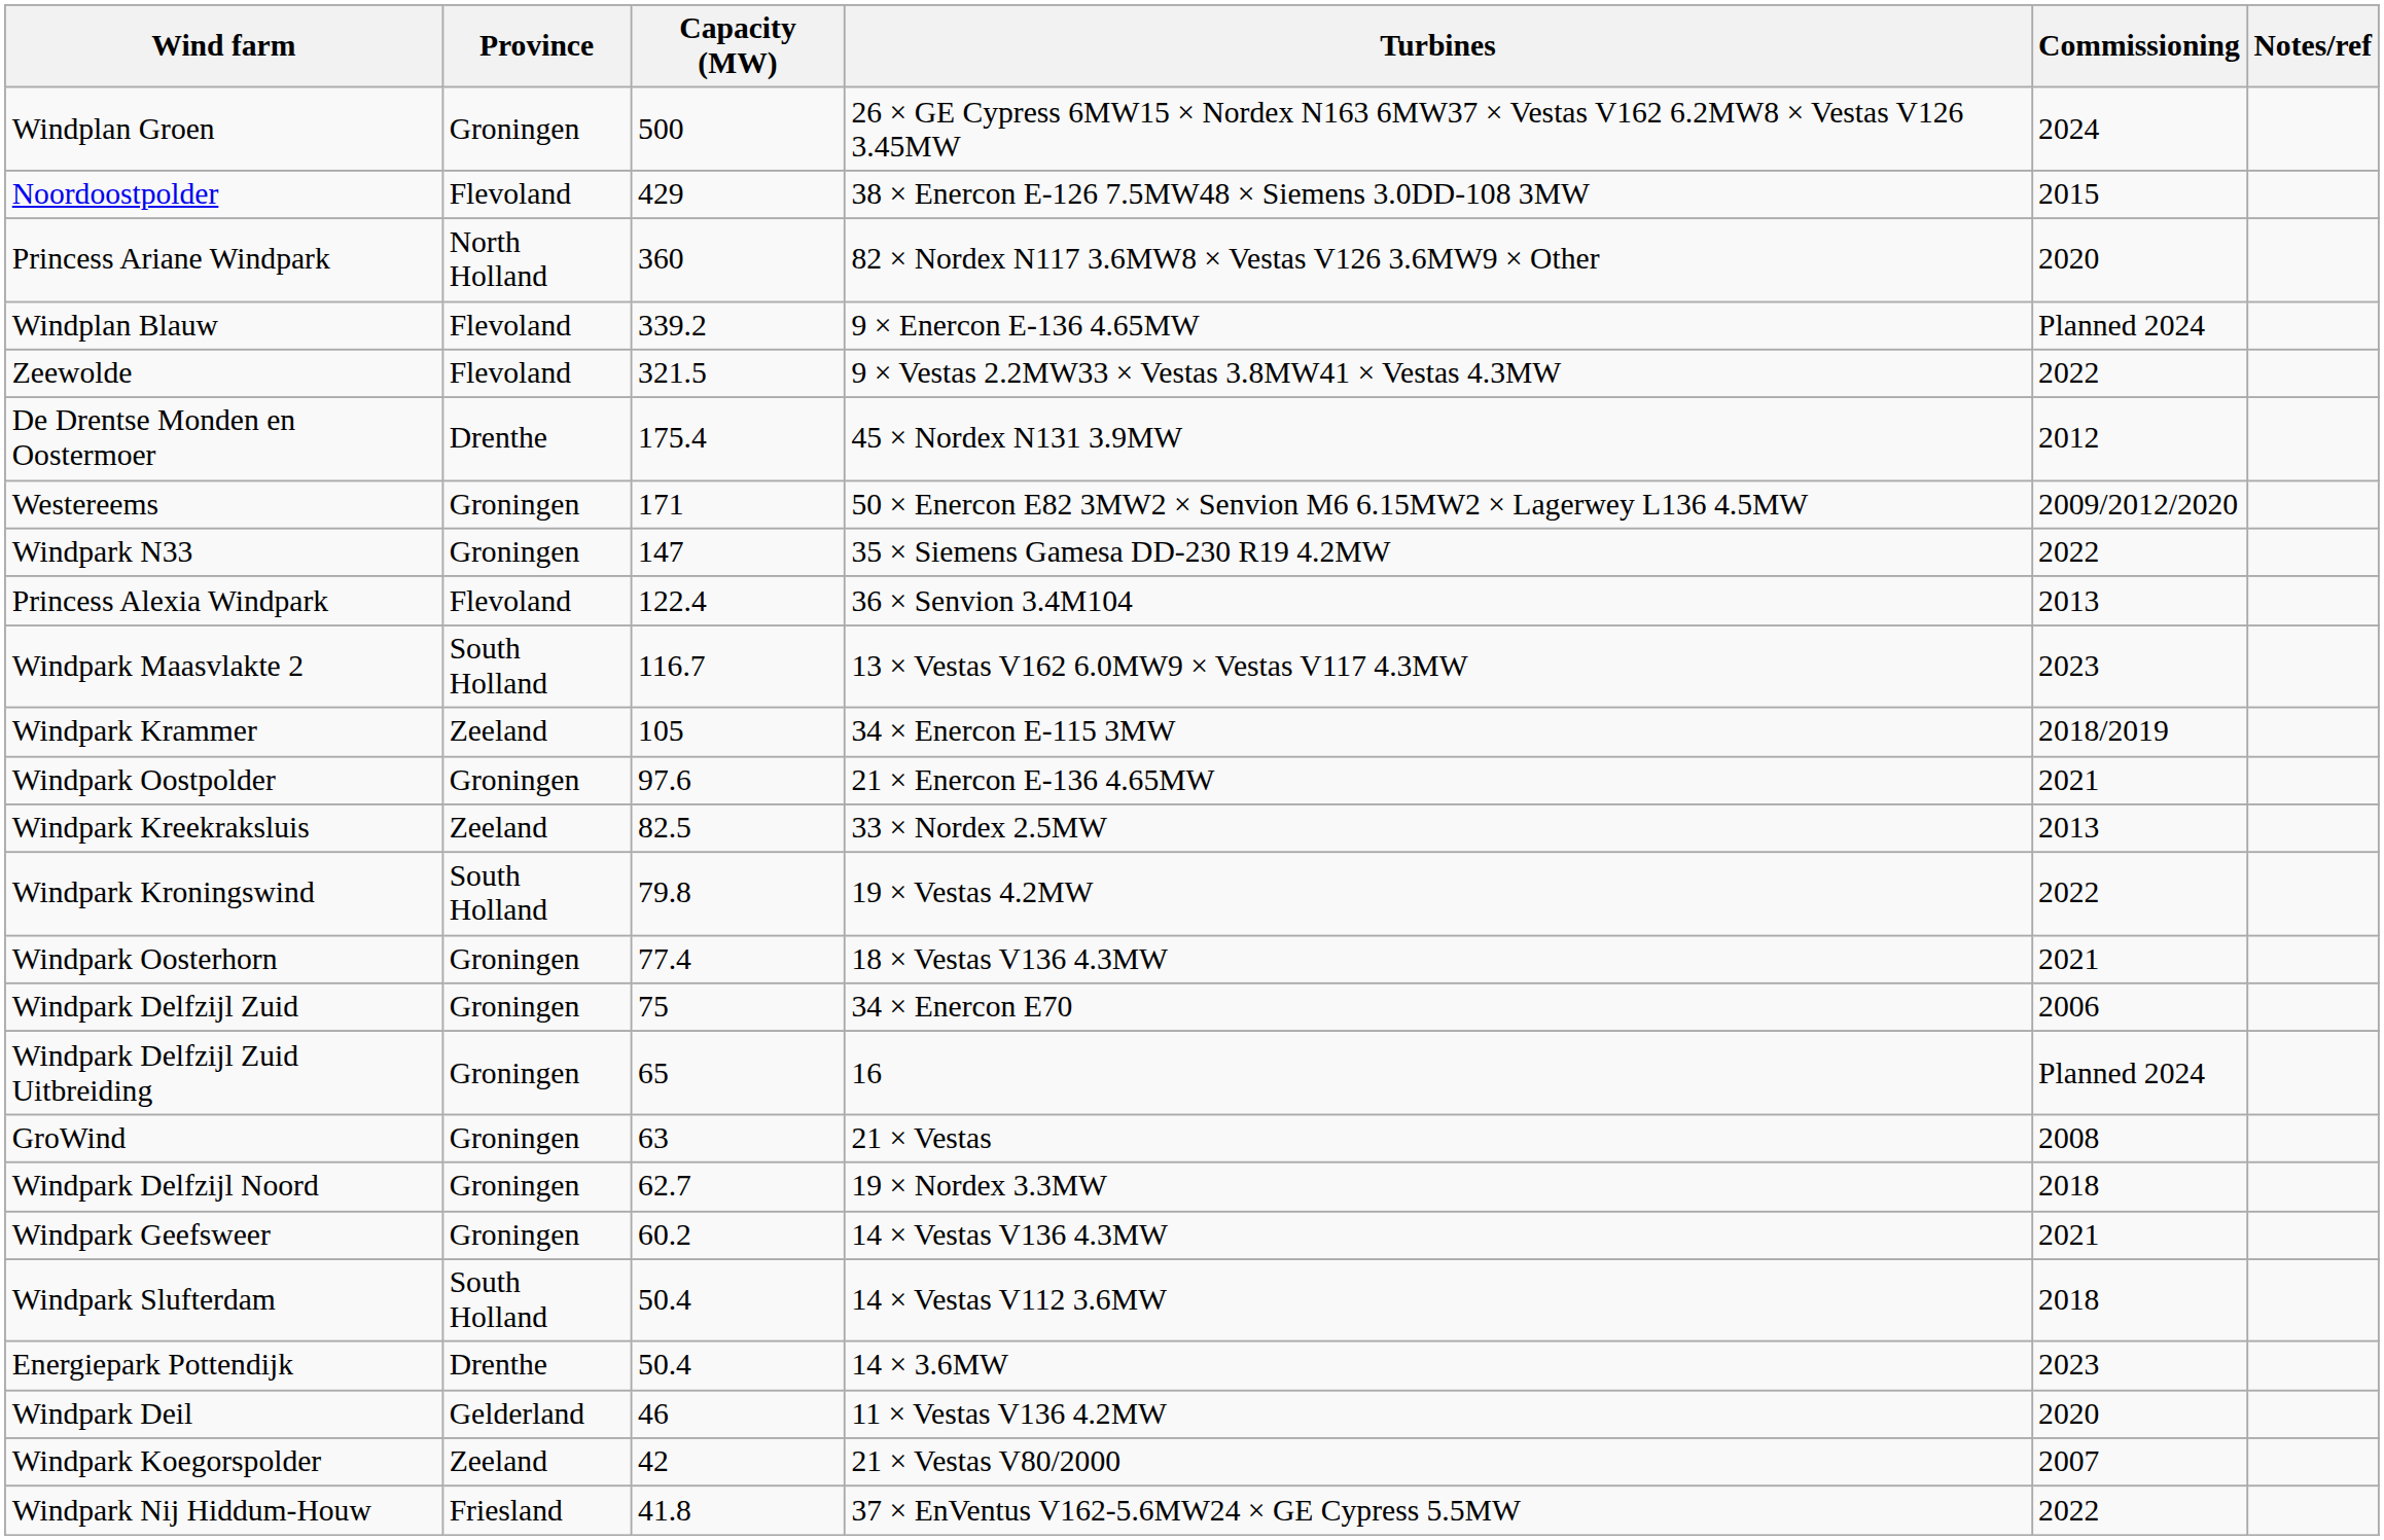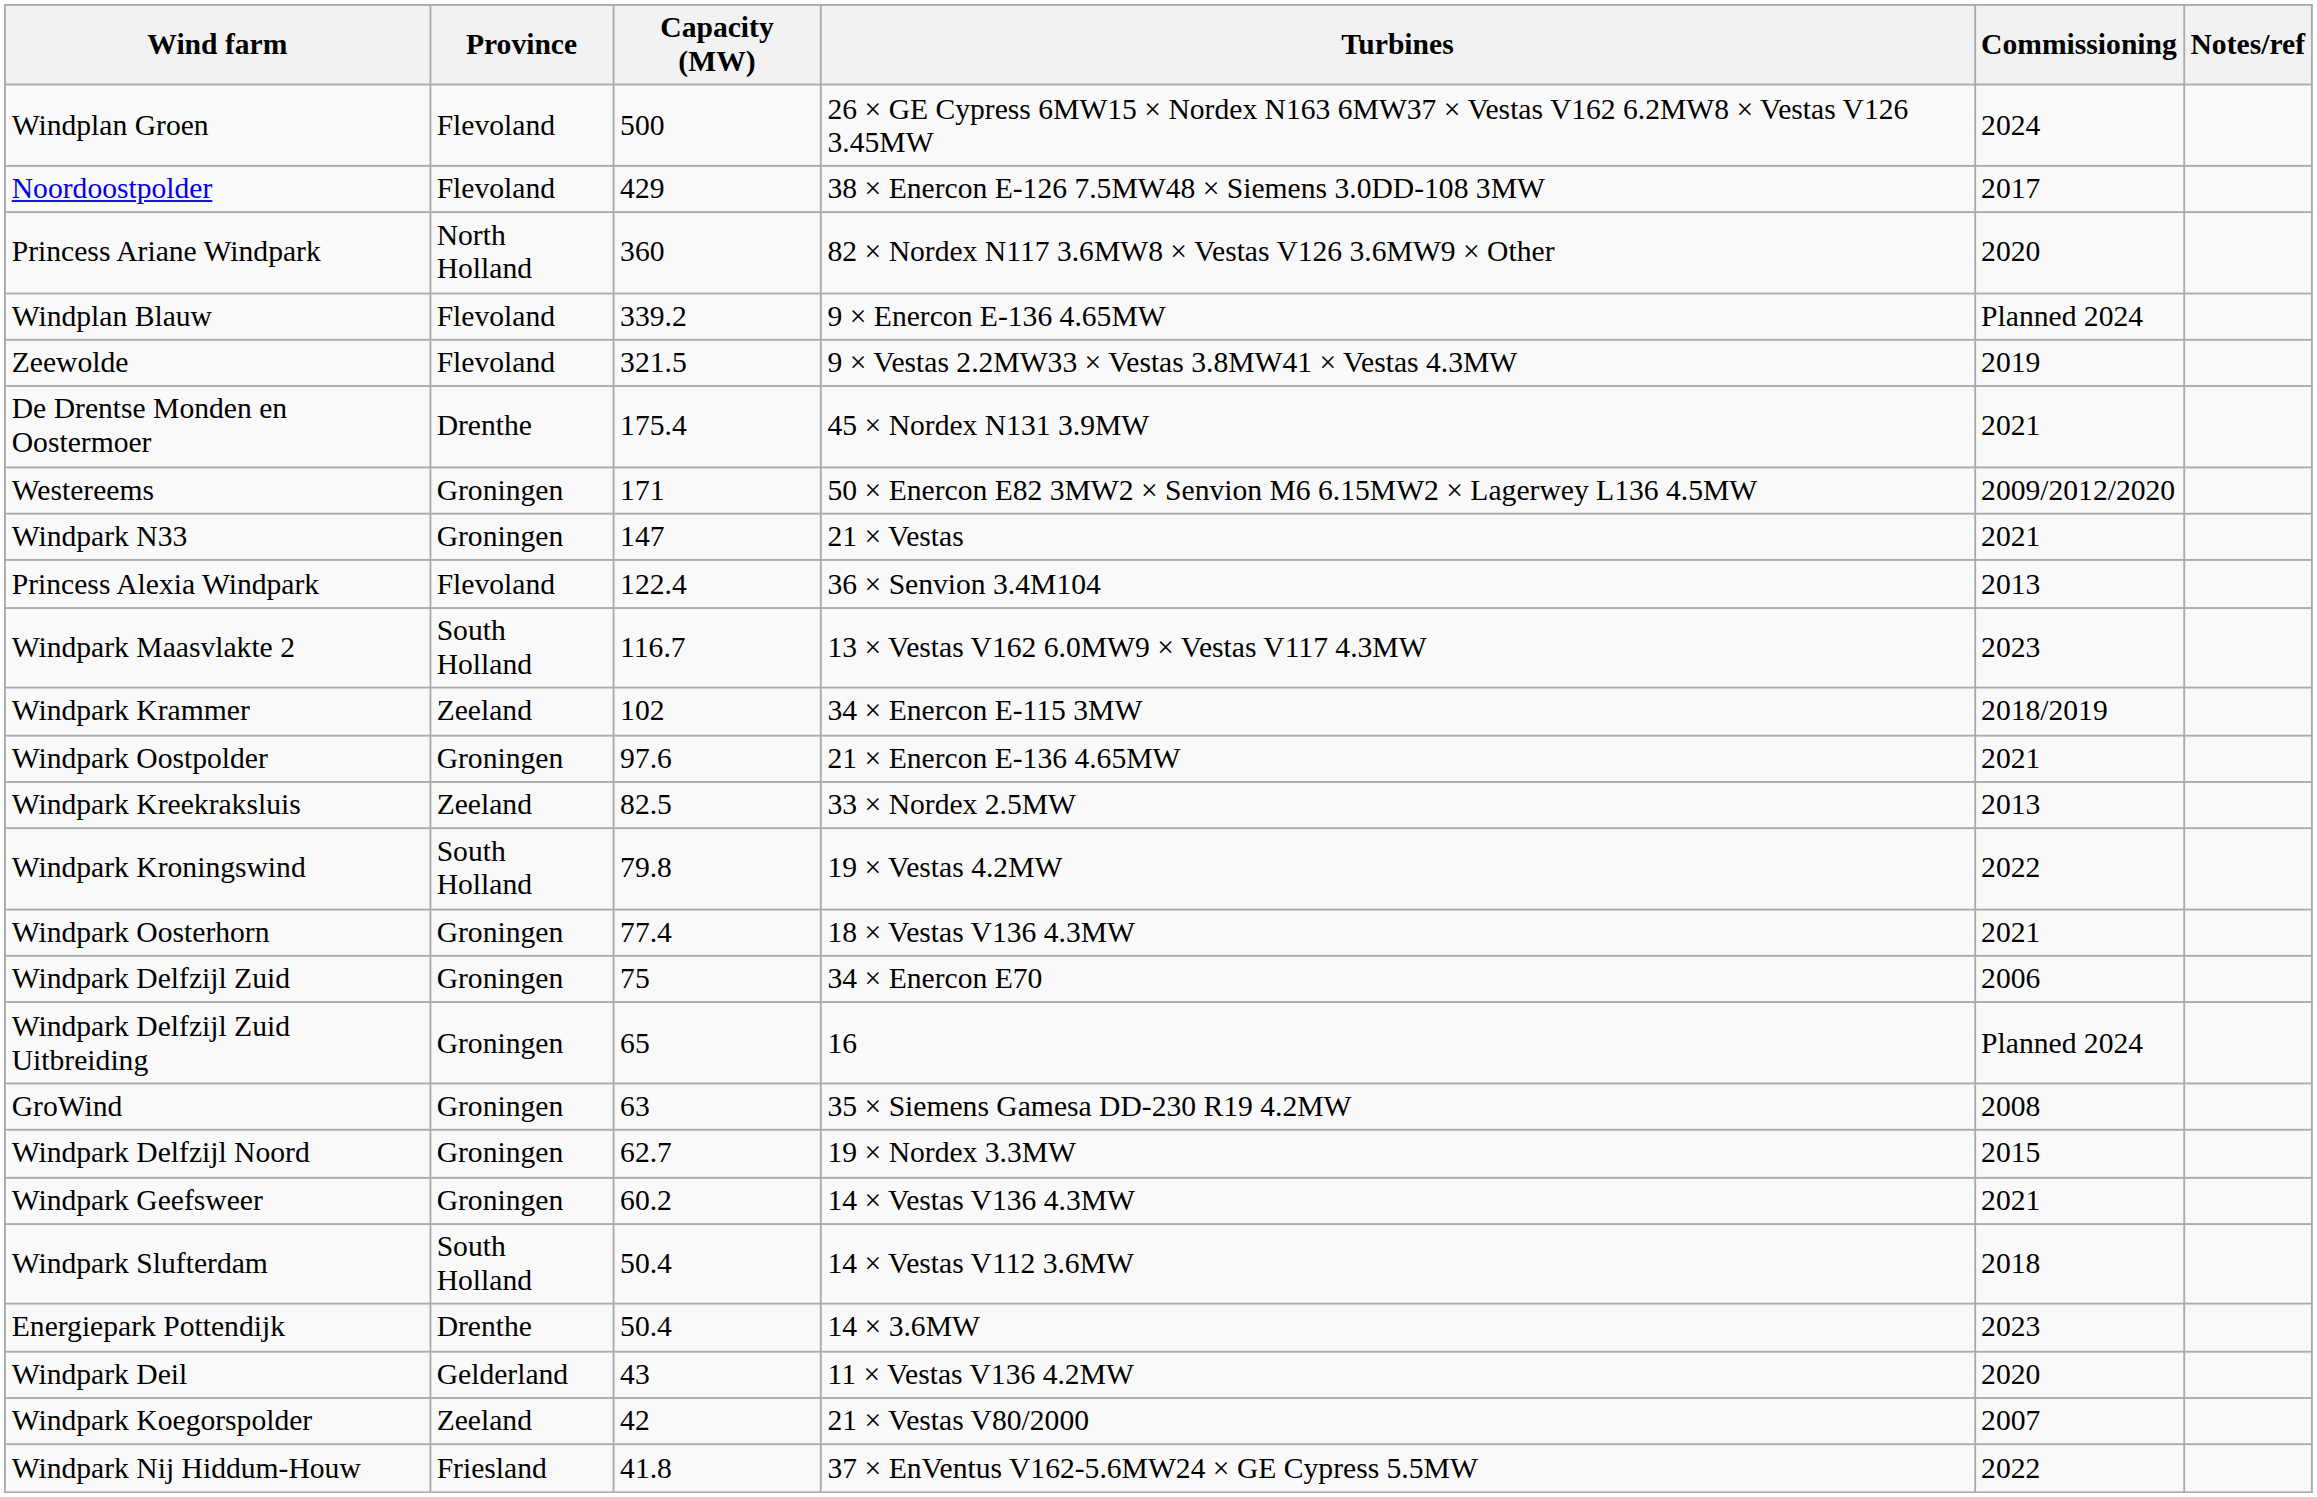 <table class="wikitable">
 <tr>
 <th>Wind farm</th>
 <th>Province</th>
 <th>Capacity (MW)</th>
 <th>Turbines</th>
 <th>Commissioning</th>
 <th>Notes/ref</th>
 </tr>
 <tr>
 <td>Windplan Groen</td>
-<td>Groningen</td>
+<td>Flevoland</td>
 <td>500</td>
 <td>26 × GE Cypress 6MW15 × Nordex N163 6MW37 × Vestas V162 6.2MW8 × Vestas V126 3.45MW</td>
 <td>2024</td>
 <td></td>
 </tr>
 <tr>
 <td><a href='#'>Noordoostpolder</a></td>
 <td>Flevoland</td>
 <td>429</td>
 <td>38 × Enercon E-126 7.5MW48 × Siemens 3.0DD-108 3MW</td>
-<td>2015</td>
+<td>2017</td>
 <td></td>
 </tr>
 <tr>
 <td>Princess Ariane Windpark</td>
 <td>North Holland</td>
 <td>360</td>
 <td>82 × Nordex N117 3.6MW8 × Vestas V126 3.6MW9 × Other</td>
 <td>2020</td>
 <td></td>
 </tr>
 <tr>
 <td>Windplan Blauw</td>
 <td>Flevoland</td>
 <td>339.2</td>
 <td>9 × Enercon E-136 4.65MW</td>
 <td>Planned 2024</td>
 <td></td>
 </tr>
 <tr>
 <td>Zeewolde</td>
 <td>Flevoland</td>
 <td>321.5</td>
 <td>9 × Vestas 2.2MW33 × Vestas 3.8MW41 × Vestas 4.3MW</td>
-<td>2022</td>
+<td>2019</td>
 <td></td>
 </tr>
 <tr>
 <td>De Drentse Monden en Oostermoer</td>
 <td>Drenthe</td>
 <td>175.4</td>
 <td>45 × Nordex N131 3.9MW</td>
-<td>2012</td>
+<td>2021</td>
 <td></td>
 </tr>
 <tr>
 <td>Westereems</td>
 <td>Groningen</td>
 <td>171</td>
 <td>50 × Enercon E82 3MW2 × Senvion M6 6.15MW2 × Lagerwey L136 4.5MW</td>
 <td>2009/2012/2020</td>
 <td></td>
 </tr>
 <tr>
 <td>Windpark N33</td>
 <td>Groningen</td>
 <td>147</td>
-<td>35 × Siemens Gamesa DD-230 R19 4.2MW</td>
-<td>2022</td>
+<td>21 × Vestas</td>
+<td>2021</td>
 <td></td>
 </tr>
 <tr>
 <td>Princess Alexia Windpark</td>
 <td>Flevoland</td>
 <td>122.4</td>
 <td>36 × Senvion 3.4M104</td>
 <td>2013</td>
 <td></td>
 </tr>
 <tr>
 <td>Windpark Maasvlakte 2</td>
 <td>South Holland</td>
 <td>116.7</td>
 <td>13 × Vestas V162 6.0MW9 × Vestas V117 4.3MW</td>
 <td>2023</td>
 <td></td>
 </tr>
 <tr>
 <td>Windpark Krammer</td>
 <td>Zeeland</td>
-<td>105</td>
+<td>102</td>
 <td>34 × Enercon E-115 3MW</td>
 <td>2018/2019</td>
 <td></td>
 </tr>
 <tr>
 <td>Windpark Oostpolder</td>
 <td>Groningen</td>
 <td>97.6</td>
 <td>21 × Enercon E-136 4.65MW</td>
 <td>2021</td>
 <td></td>
 </tr>
 <tr>
 <td>Windpark Kreekraksluis</td>
 <td>Zeeland</td>
 <td>82.5</td>
 <td>33 × Nordex 2.5MW</td>
 <td>2013</td>
 <td></td>
 </tr>
 <tr>
 <td>Windpark Kroningswind</td>
 <td>South Holland</td>
 <td>79.8</td>
 <td>19 × Vestas 4.2MW</td>
 <td>2022</td>
 <td></td>
 </tr>
 <tr>
 <td>Windpark Oosterhorn</td>
 <td>Groningen</td>
 <td>77.4</td>
 <td>18 × Vestas V136 4.3MW</td>
 <td>2021</td>
 <td></td>
 </tr>
 <tr>
 <td>Windpark Delfzijl Zuid</td>
 <td>Groningen</td>
 <td>75</td>
 <td>34 × Enercon E70</td>
 <td>2006</td>
 <td></td>
 </tr>
 <tr>
 <td>Windpark Delfzijl Zuid Uitbreiding</td>
 <td>Groningen</td>
 <td>65</td>
 <td>16</td>
 <td>Planned 2024</td>
 <td></td>
 </tr>
 <tr>
 <td>GroWind</td>
 <td>Groningen</td>
 <td>63</td>
-<td>21 × Vestas</td>
+<td>35 × Siemens Gamesa DD-230 R19 4.2MW</td>
 <td>2008</td>
 <td></td>
 </tr>
 <tr>
 <td>Windpark Delfzijl Noord</td>
 <td>Groningen</td>
 <td>62.7</td>
 <td>19 × Nordex 3.3MW</td>
-<td>2018</td>
+<td>2015</td>
 <td></td>
 </tr>
 <tr>
 <td>Windpark Geefsweer</td>
 <td>Groningen</td>
 <td>60.2</td>
 <td>14 × Vestas V136 4.3MW</td>
 <td>2021</td>
 <td></td>
 </tr>
 <tr>
 <td>Windpark Slufterdam</td>
 <td>South Holland</td>
 <td>50.4</td>
 <td>14 × Vestas V112 3.6MW</td>
 <td>2018</td>
 <td></td>
 </tr>
 <tr>
 <td>Energiepark Pottendijk</td>
 <td>Drenthe</td>
 <td>50.4</td>
 <td>14 × 3.6MW</td>
 <td>2023</td>
 <td></td>
 </tr>
 <tr>
 <td>Windpark Deil</td>
 <td>Gelderland</td>
-<td>46</td>
+<td>43</td>
 <td>11 × Vestas V136 4.2MW</td>
 <td>2020</td>
 <td></td>
 </tr>
 <tr>
 <td>Windpark Koegorspolder</td>
 <td>Zeeland</td>
 <td>42</td>
 <td>21 × Vestas V80/2000</td>
 <td>2007</td>
 <td></td>
 </tr>
 <tr>
 <td>Windpark Nij Hiddum-Houw</td>
 <td>Friesland</td>
 <td>41.8</td>
 <td>37 × EnVentus V162-5.6MW24 × GE Cypress 5.5MW</td>
 <td>2022</td>
 <td></td>
 </tr>
 </table>
